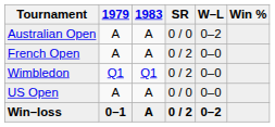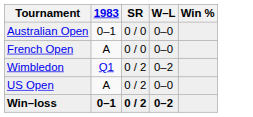 <table class=wikitable style=text-align:center>
 <tr>
 <th>Tournament</th>
-<th><a href='#'>1979</a></th>
 <th><a href='#'>1983</a></th>
 <th>SR</th>
 <th>W–L</th>
 <th>Win %</th>
 </tr>
 <tr>
 <td align=left bgcolor=efefef><a href='#'>Australian Open</a></td>
-<td>A</td>
-<td>A</td>
+<td>0–1</td>
 <td bgcolor=efefef>0 / 0</td>
-<td bgcolor=efefef>0–2</td>
+<td bgcolor=efefef>0–0</td>
 <td bgcolor=efefef></td>
 </tr>
 <tr>
 <td align=left bgcolor=efefef><a href='#'>French Open</a></td>
 <td>A</td>
-<td>A</td>
-<td bgcolor=efefef>0 / 2</td>
+<td bgcolor=efefef>0 / 0</td>
 <td bgcolor=efefef>0–0</td>
 <td bgcolor=efefef></td>
 </tr>
 <tr>
 <td align=left bgcolor=efefef><a href='#'>Wimbledon</a></td>
 <td><a href='#'>Q1</a></td>
-<td><a href='#'>Q1</a></td>
 <td bgcolor=efefef>0 / 2</td>
-<td bgcolor=efefef>0–0</td>
+<td bgcolor=efefef>0–2</td>
 <td bgcolor=efefef></td>
 </tr>
 <tr>
 <td align=left bgcolor=efefef><a href='#'>US Open</a></td>
 <td>A</td>
-<td>A</td>
-<td bgcolor=efefef>0 / 0</td>
+<td bgcolor=efefef>0 / 2</td>
 <td bgcolor=efefef>0–0</td>
 <td bgcolor=efefef></td>
 </tr>
 <tr style=background:#efefef;font-weight:bold>
 <td style=text-align:left>Win–loss</td>
 <td>0–1</td>
-<td>A</td>
 <td>0 / 2</td>
 <td>0–2</td>
 <td></td>
 </tr>
 </table>
